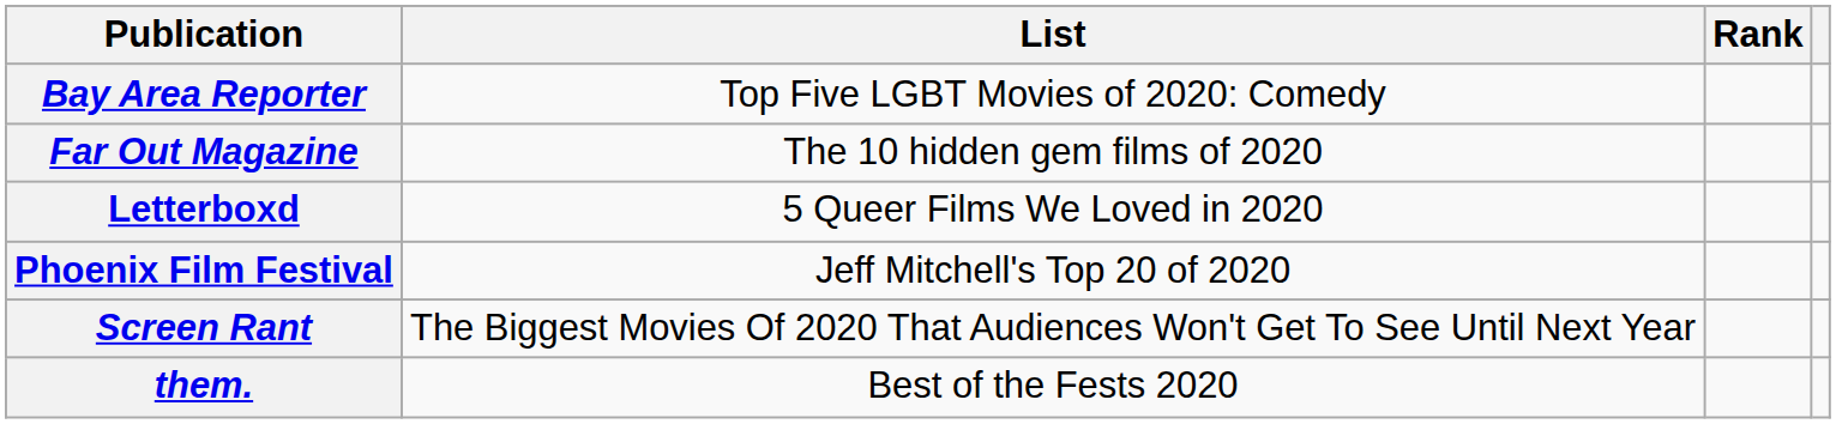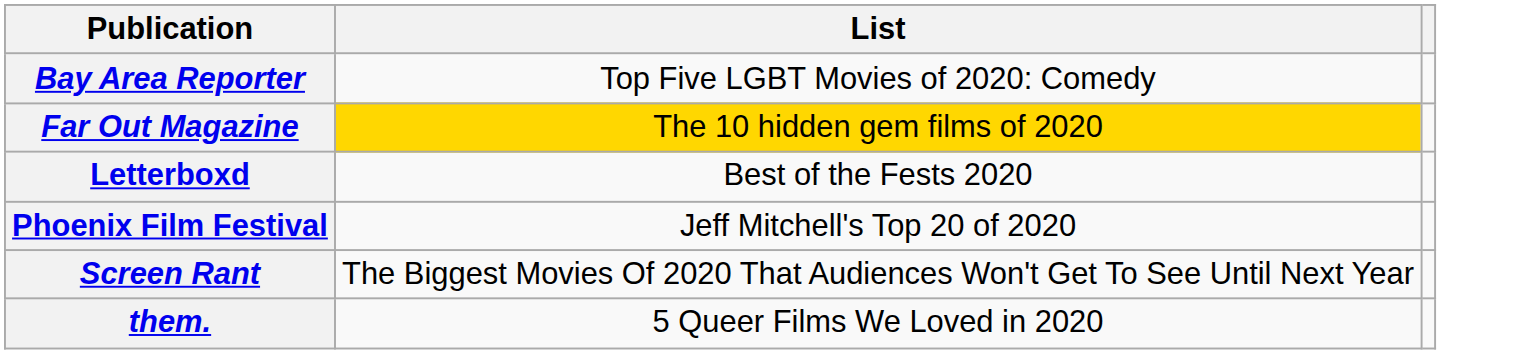 <table class="wikitable sortable" style="border:none; margin:0; text-align:center">
 <tr>
 <th scope="col">Publication</th>
 <th scope="col" class="unsortable">List</th>
-<th scope="col" data-sort-type="number">Rank</th>
 <th scope="col" class="unsortable"></th>
 </tr>
 <tr>
 <th scope=row><em><a href='#'>Bay Area Reporter</a></em></th>
 <td>Top Five LGBT Movies of 2020: Comedy</td>
 <td></td>
-<td></td>
 </tr>
 <tr>
 <th scope=row><em><a href='#'>Far Out Magazine</a></em></th>
-<td>The 10 hidden gem films of 2020</td>
-<td></td>
+<td style="background: gold;">The 10 hidden gem films of 2020</td>
 <td></td>
 </tr>
 <tr>
 <th scope=row><a href='#'>Letterboxd</a></th>
-<td>5 Queer Films We Loved in 2020</td>
-<td></td>
+<td>Best of the Fests 2020</td>
 <td></td>
 </tr>
 <tr>
 <th scope=row><a href='#'>Phoenix Film Festival</a></th>
 <td>Jeff Mitchell's Top 20 of 2020</td>
 <td></td>
-<td></td>
 </tr>
 <tr>
 <th scope=row><em><a href='#'>Screen Rant</a></em></th>
 <td>The Biggest Movies Of 2020 That Audiences Won't Get To See Until Next Year</td>
 <td></td>
-<td></td>
 </tr>
 <tr>
 <th scope=row><em><a href='#'>them.</a></em></th>
-<td>Best of the Fests 2020</td>
-<td></td>
+<td>5 Queer Films We Loved in 2020</td>
 <td></td>
 </tr>
 </table>
